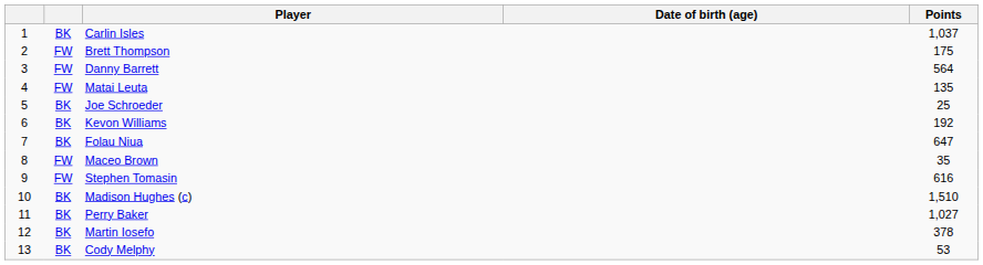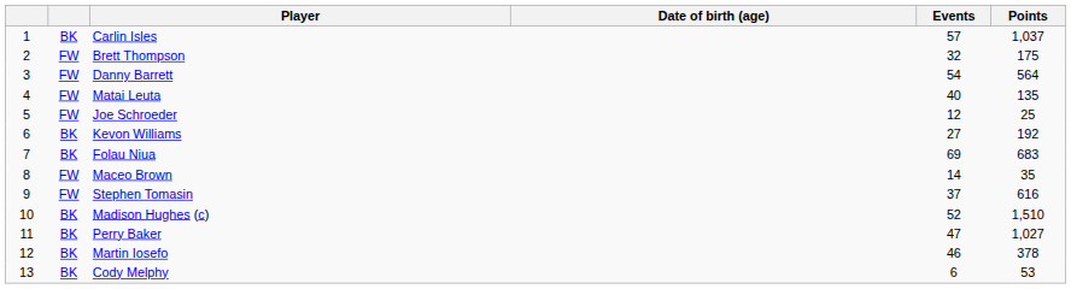 <table class="sortable wikitable plainrowheaders" style="font-size:95%; width: 98%">
 <tr>
 <th scope="col" style="width:4%"></th>
 <th scope="col" style="width:4%"></th>
 <th scope="col">Player</th>
 <th scope="col">Date of birth (age)</th>
+<th scope="col" style="width:7%">Events</th>
 <th scope="col" style="width:7%">Points</th>
 </tr>
 <tr>
 <td style="text-align:center; border:0">1</td>
 <td style="text-align:center; border:0"><a href='#'>BK</a></td>
 <td style="text-align:left; border:0"><a href='#'>Carlin Isles</a></td>
 <td style="text-align:left; border:0"></td>
+<td style="text-align:center; border:0">57</td>
 <td style="text-align:center; border:0">1,037</td>
 </tr>
 <tr>
 <td style="text-align:center; border:0">2</td>
 <td style="text-align:center; border:0"><a href='#'>FW</a></td>
 <td style="text-align:left; border:0"><a href='#'>Brett Thompson</a></td>
 <td style="text-align:left; border:0"></td>
+<td style="text-align:center; border:0">32</td>
 <td style="text-align:center; border:0">175</td>
 </tr>
 <tr>
 <td style="text-align:center; border:0">3</td>
 <td style="text-align:center; border:0"><a href='#'>FW</a></td>
 <td style="text-align:left; border:0"><a href='#'>Danny Barrett</a></td>
 <td style="text-align:left; border:0"></td>
+<td style="text-align:center; border:0">54</td>
 <td style="text-align:center; border:0">564</td>
 </tr>
 <tr>
 <td style="text-align:center; border:0">4</td>
 <td style="text-align:center; border:0"><a href='#'>FW</a></td>
 <td style="text-align:left; border:0"><a href='#'>Matai Leuta</a></td>
 <td style="text-align:left; border:0"></td>
+<td style="text-align:center; border:0">40</td>
 <td style="text-align:center; border:0">135</td>
 </tr>
 <tr>
 <td style="text-align:center; border:0">5</td>
-<td style="text-align:center; border:0"><a href='#'>BK</a></td>
+<td style="text-align:center; border:0"><a href='#'>FW</a></td>
 <td style="text-align:left; border:0"><a href='#'>Joe Schroeder</a></td>
 <td style="text-align:left; border:0"></td>
+<td style="text-align:center; border:0">12</td>
 <td style="text-align:center; border:0">25</td>
 </tr>
 <tr>
 <td style="text-align:center; border:0">6</td>
 <td style="text-align:center; border:0"><a href='#'>BK</a></td>
 <td style="text-align:left; border:0"><a href='#'>Kevon Williams</a></td>
 <td style="text-align:left; border:0"></td>
+<td style="text-align:center; border:0">27</td>
 <td style="text-align:center; border:0">192</td>
 </tr>
 <tr>
 <td style="text-align:center; border:0">7</td>
 <td style="text-align:center; border:0"><a href='#'>BK</a></td>
 <td style="text-align:left; border:0"><a href='#'>Folau Niua</a></td>
 <td style="text-align:left; border:0"></td>
-<td style="text-align:center; border:0">647</td>
+<td style="text-align:center; border:0">69</td>
+<td style="text-align:center; border:0">683</td>
 </tr>
 <tr>
 <td style="text-align:center; border:0">8</td>
 <td style="text-align:center; border:0"><a href='#'>FW</a></td>
 <td style="text-align:left; border:0"><a href='#'>Maceo Brown</a></td>
 <td style="text-align:left; border:0"></td>
+<td style="text-align:center; border:0">14</td>
 <td style="text-align:center; border:0">35</td>
 </tr>
 <tr>
 <td style="text-align:center; border:0">9</td>
 <td style="text-align:center; border:0"><a href='#'>FW</a></td>
 <td style="text-align:left; border:0"><a href='#'>Stephen Tomasin</a></td>
 <td style="text-align:left; border:0"></td>
+<td style="text-align:center; border:0">37</td>
 <td style="text-align:center; border:0">616</td>
 </tr>
 <tr>
 <td style="text-align:center; border:0">10</td>
 <td style="text-align:center; border:0"><a href='#'>BK</a></td>
 <td style="text-align:left; border:0"><a href='#'>Madison Hughes</a> (<a href='#'>c</a>)</td>
 <td style="text-align:left; border:0"></td>
+<td style="text-align:center; border:0">52</td>
 <td style="text-align:center; border:0">1,510</td>
 </tr>
 <tr>
 <td style="text-align:center; border:0">11</td>
 <td style="text-align:center; border:0"><a href='#'>BK</a></td>
 <td style="text-align:left; border:0"><a href='#'>Perry Baker</a></td>
 <td style="text-align:left; border:0"></td>
+<td style="text-align:center; border:0">47</td>
 <td style="text-align:center; border:0">1,027</td>
 </tr>
 <tr>
 <td style="text-align:center; border:0">12</td>
 <td style="text-align:center; border:0"><a href='#'>BK</a></td>
 <td style="text-align:left; border:0"><a href='#'>Martin Iosefo</a></td>
 <td style="text-align:left; border:0"></td>
+<td style="text-align:center; border:0">46</td>
 <td style="text-align:center; border:0">378</td>
 </tr>
 <tr>
 <td style="text-align:center; border:0">13</td>
 <td style="text-align:center; border:0"><a href='#'>BK</a></td>
 <td style="text-align:left; border:0"><a href='#'>Cody Melphy</a></td>
 <td style="text-align:left; border:0"></td>
+<td style="text-align:center; border:0">6</td>
 <td style="text-align:center; border:0">53</td>
 </tr>
 </table>
